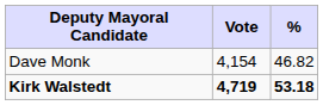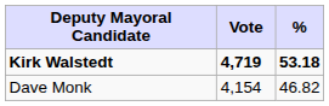 <table class="wikitable">
 <tr>
 <th style="background:#ddf; width:200px;">Deputy Mayoral Candidate</th>
 <th style="background:#ddf; width:50px;">Vote</th>
 <th style="background:#ddf; width:30px;">%</th>
 </tr>
 <tr>
+<td><strong>Kirk Walstedt</strong></td>
+<td><strong>4,719</strong></td>
+<td><strong>53.18</strong></td>
+</tr>
+<tr>
 <td>Dave Monk</td>
 <td>4,154</td>
 <td>46.82</td>
 </tr>
-<tr>
-<td><strong>Kirk Walstedt</strong></td>
-<td><strong>4,719</strong></td>
-<td><strong>53.18</strong></td>
-</tr>
 </table>
